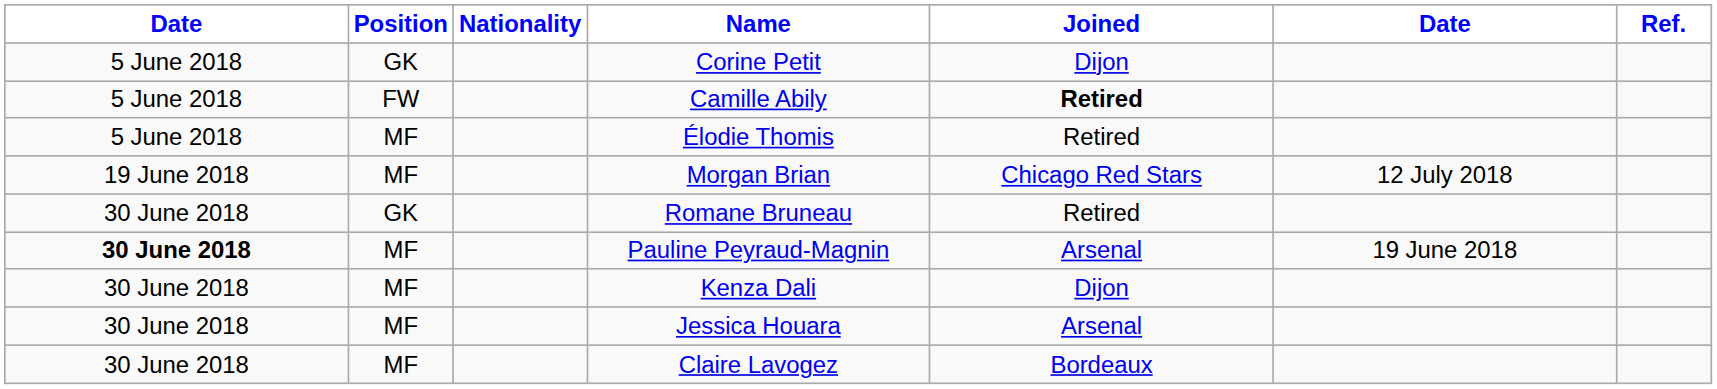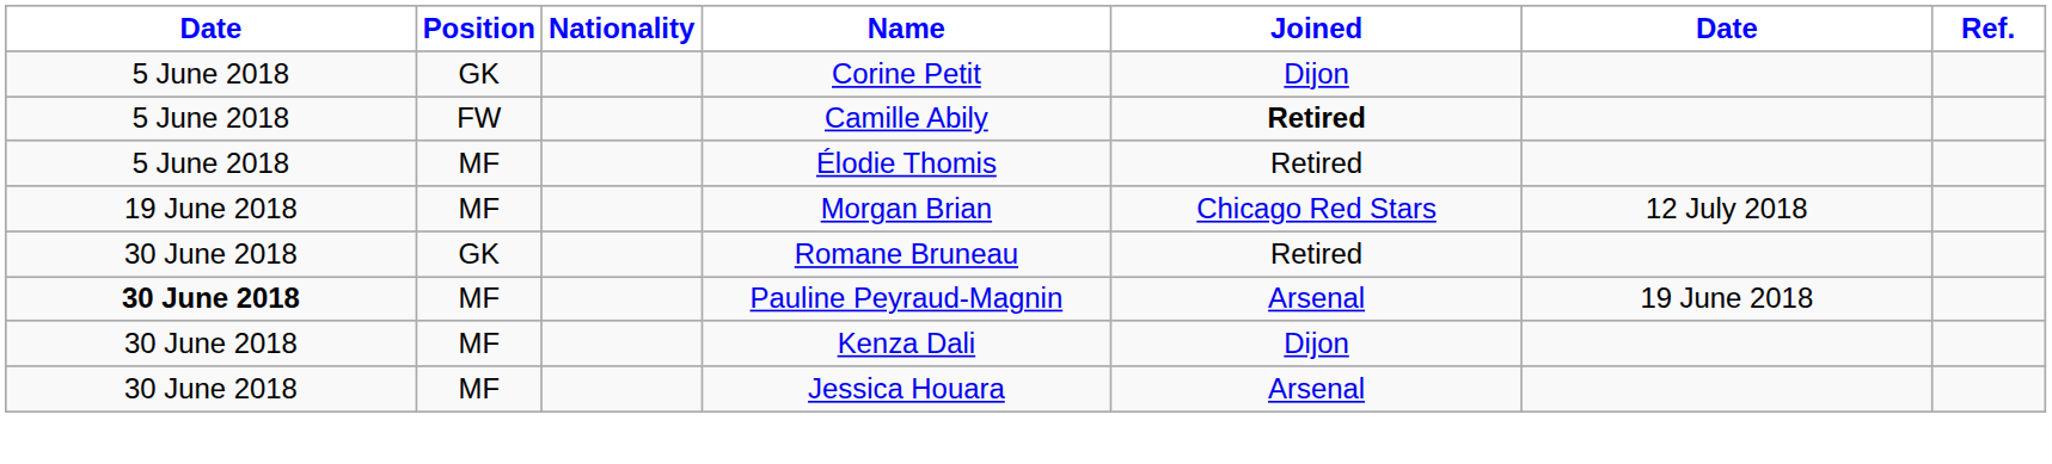 <table class="wikitable"  style="text-align:center; font-size:90%; ">
 <tr>
 <th style="background:#FFFFFF; color:blue; width:200px;">Date</th>
 <th style="background:#FFFFFF; color:blue; width:50px;">Position</th>
 <th style="background:#FFFFFF; color:blue; width:50px;">Nationality</th>
 <th style="background:#FFFFFF; color:blue; width:200px;">Name</th>
 <th style="background:#FFFFFF; color:blue; width:200px;">Joined</th>
 <th style="background:#FFFFFF; color:blue; width:200px;">Date</th>
 <th style="background:#FFFFFF; color:blue; width:50px;">Ref.</th>
 </tr>
 <tr>
 <td>5 June 2018</td>
 <td>GK</td>
 <td></td>
 <td><a href='#'>Corine Petit</a></td>
 <td><a href='#'>Dijon</a></td>
 <td></td>
 <td></td>
 </tr>
 <tr>
 <td>5 June 2018</td>
 <td>FW</td>
 <td></td>
 <td><a href='#'>Camille Abily</a></td>
 <td><strong>Retired</strong></td>
 <td></td>
 <td></td>
 </tr>
 <tr>
 <td>5 June 2018</td>
 <td>MF</td>
 <td></td>
 <td><a href='#'>Élodie Thomis</a></td>
 <td>Retired</td>
 <td></td>
 <td></td>
 </tr>
 <tr>
 <td>19 June 2018</td>
 <td>MF</td>
 <td></td>
 <td><a href='#'>Morgan Brian</a></td>
 <td><a href='#'>Chicago Red Stars</a></td>
 <td>12 July 2018</td>
 <td></td>
 </tr>
 <tr>
 <td>30 June 2018</td>
 <td>GK</td>
 <td></td>
 <td><a href='#'>Romane Bruneau</a></td>
 <td>Retired</td>
 <td></td>
 <td></td>
 </tr>
 <tr>
 <td><strong>30 June 2018</strong></td>
 <td>MF</td>
 <td></td>
 <td><a href='#'>Pauline Peyraud-Magnin</a></td>
 <td><a href='#'>Arsenal</a></td>
 <td>19 June 2018</td>
 <td></td>
 </tr>
 <tr>
 <td>30 June 2018</td>
 <td>MF</td>
 <td></td>
 <td><a href='#'>Kenza Dali</a></td>
 <td><a href='#'>Dijon</a></td>
 <td></td>
 <td></td>
 </tr>
 <tr>
 <td>30 June 2018</td>
 <td>MF</td>
 <td></td>
 <td><a href='#'>Jessica Houara</a></td>
 <td><a href='#'>Arsenal</a></td>
 <td></td>
 <td></td>
 </tr>
-<tr>
-<td>30 June 2018</td>
-<td>MF</td>
-<td></td>
-<td><a href='#'>Claire Lavogez</a></td>
-<td><a href='#'>Bordeaux</a></td>
-<td></td>
-<td></td>
-</tr>
 </table>
